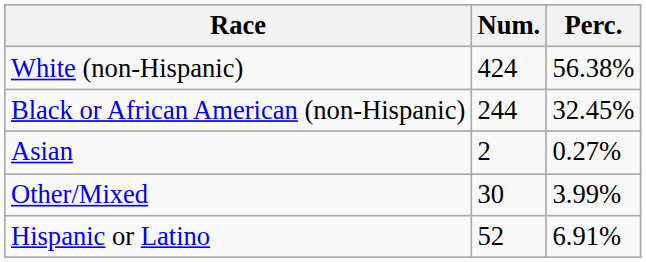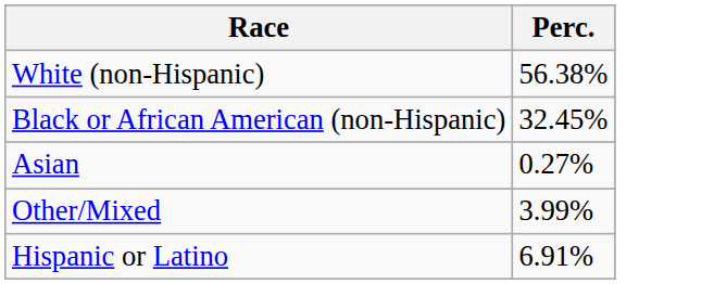 <table class="wikitable">
 <tr>
 <th>Race</th>
-<th>Num.</th>
 <th>Perc.</th>
 </tr>
 <tr>
 <td><a href='#'>White</a> (non-Hispanic)</td>
-<td>424</td>
 <td>56.38%</td>
 </tr>
 <tr>
 <td><a href='#'>Black or African American</a> (non-Hispanic)</td>
-<td>244</td>
 <td>32.45%</td>
 </tr>
 <tr>
 <td><a href='#'>Asian</a></td>
-<td>2</td>
 <td>0.27%</td>
 </tr>
 <tr>
 <td><a href='#'>Other/Mixed</a></td>
-<td>30</td>
 <td>3.99%</td>
 </tr>
 <tr>
 <td><a href='#'>Hispanic</a> or <a href='#'>Latino</a></td>
-<td>52</td>
 <td>6.91%</td>
 </tr>
 </table>
